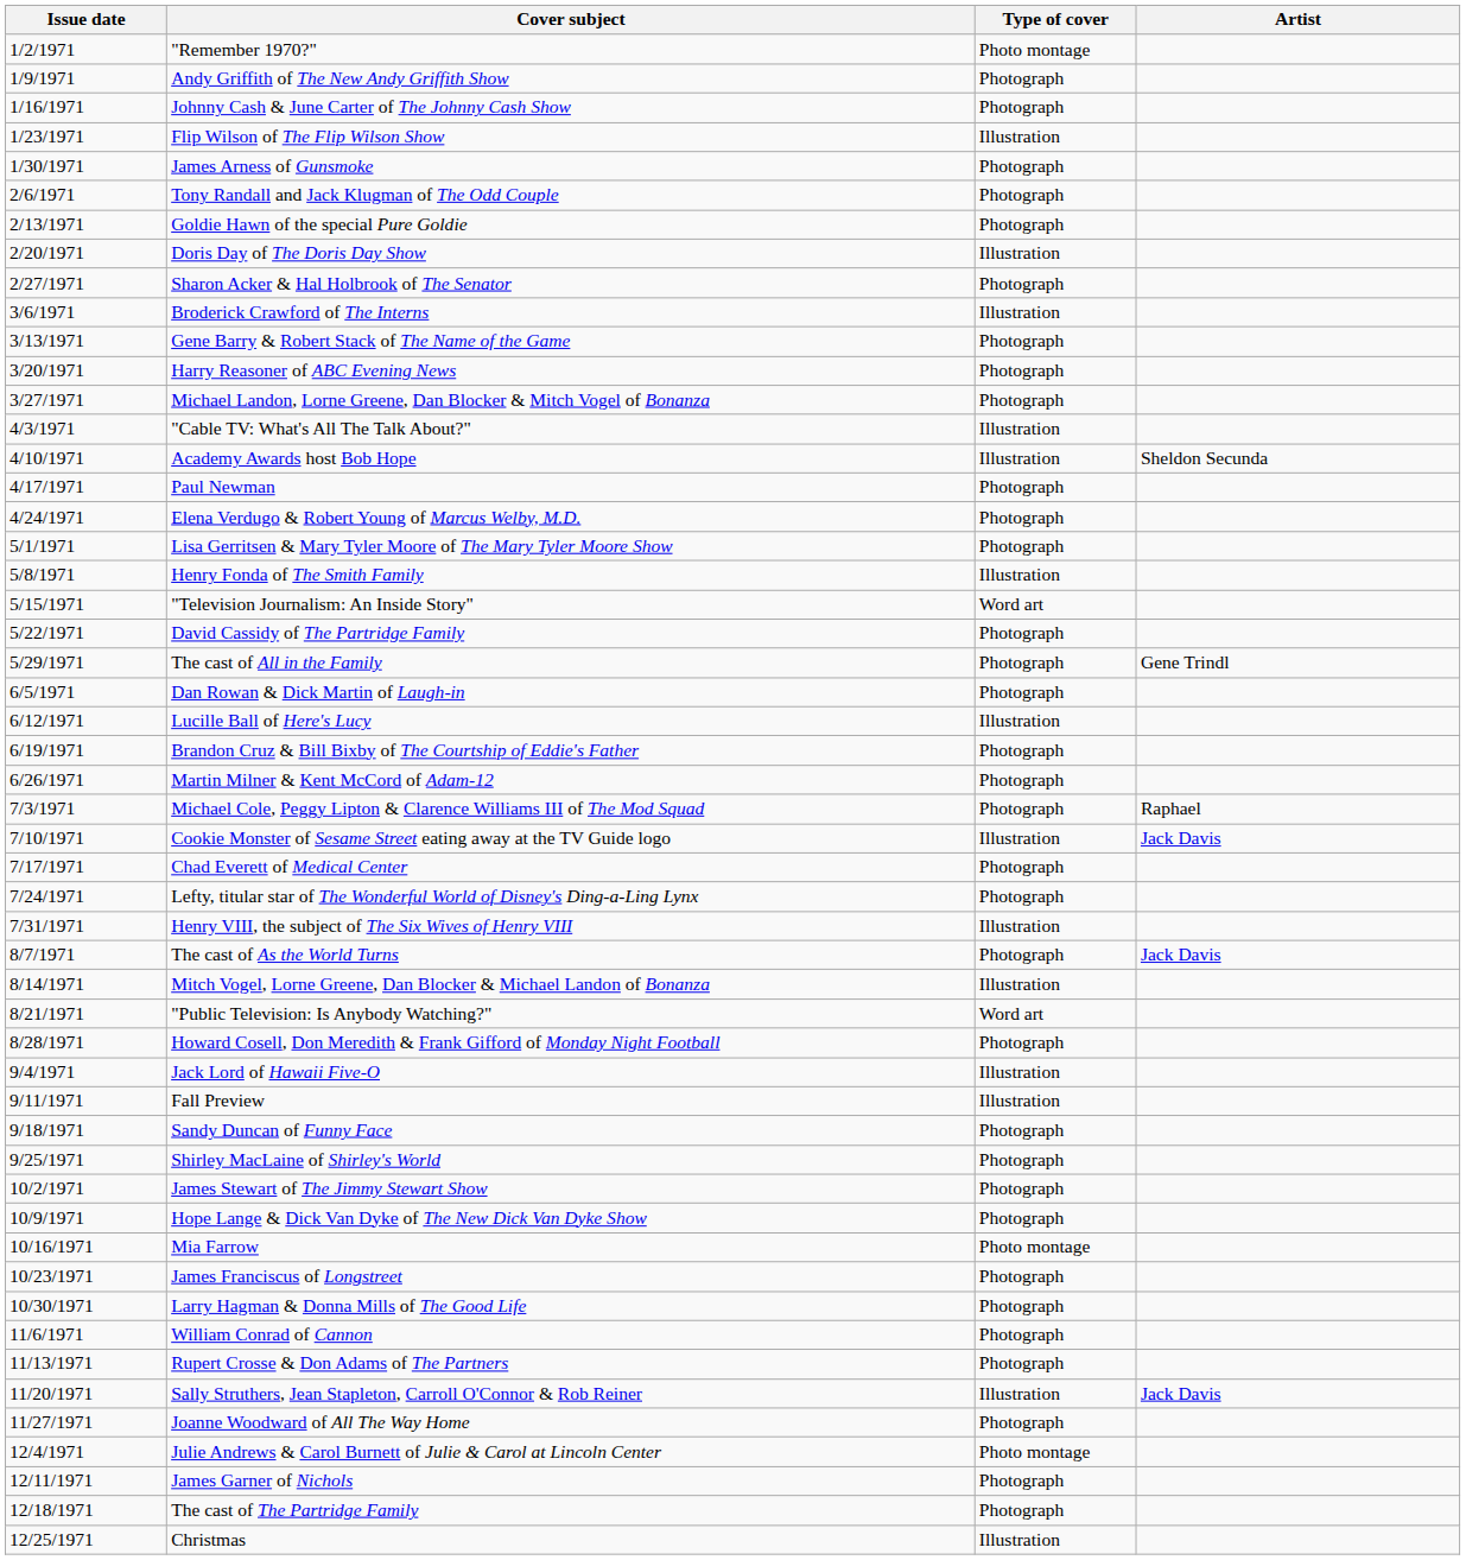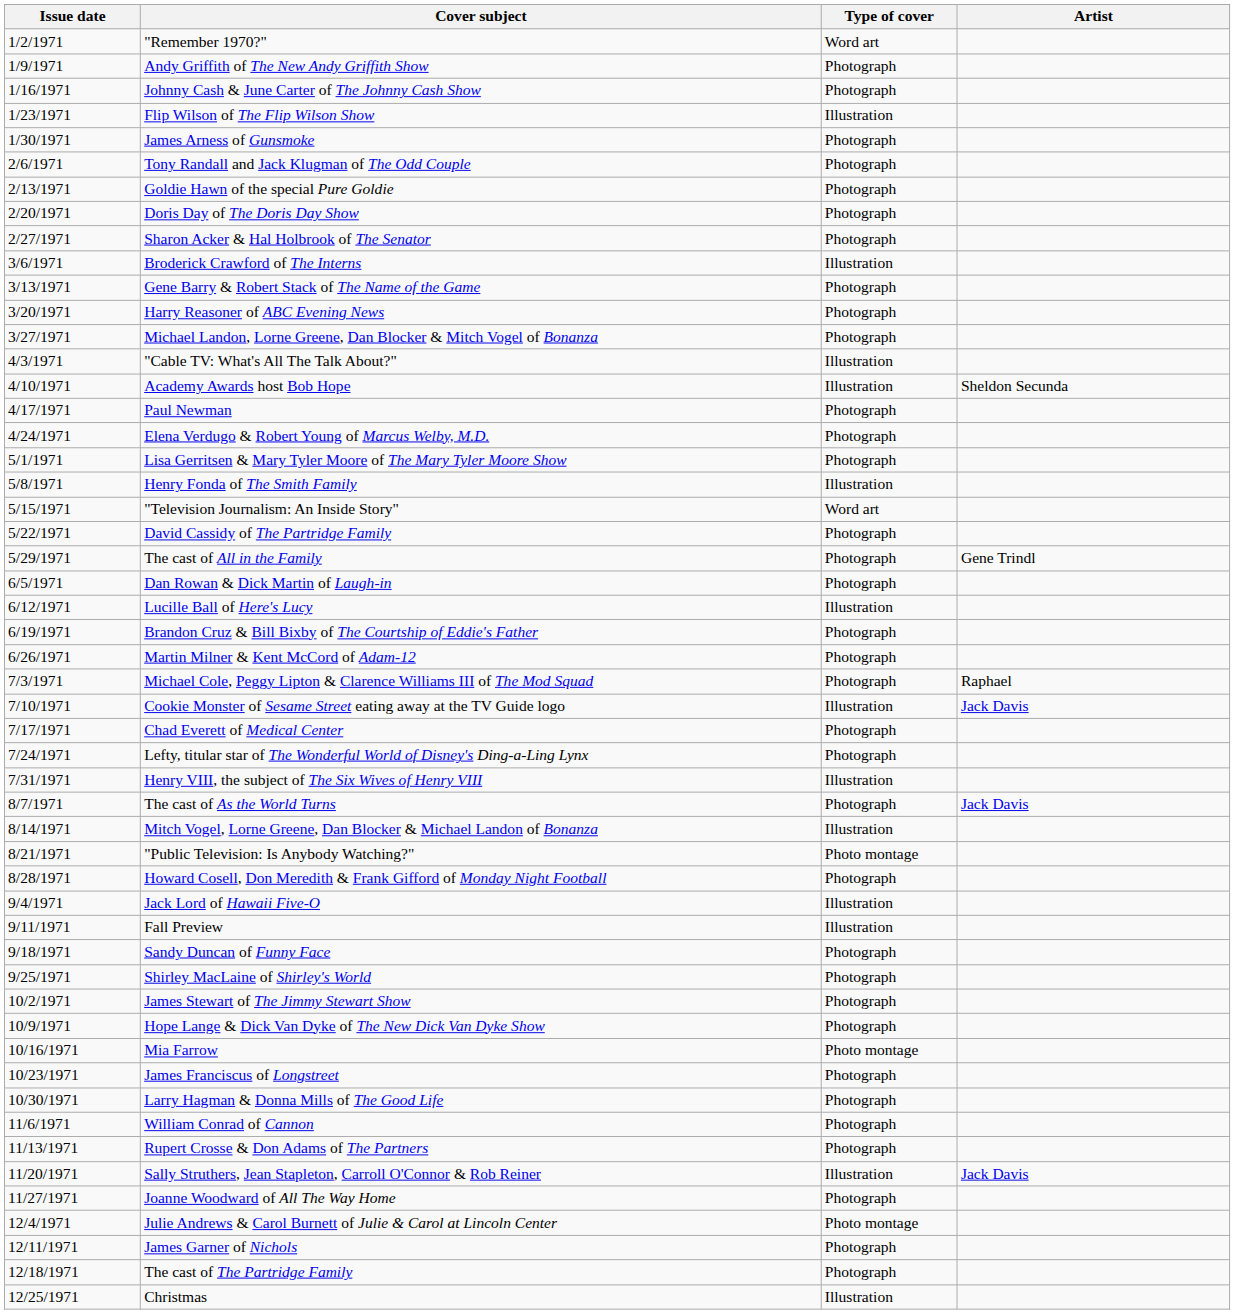 <table class="wikitable sortable" width=100% style="font-size:100%;">
 <tr>
 <th width=10%>Issue date</th>
 <th width=50%>Cover subject</th>
 <th width=10%>Type of cover</th>
 <th width=20%>Artist</th>
 </tr>
 <tr>
 <td>1/2/1971</td>
 <td>"Remember 1970?"</td>
-<td>Photo montage</td>
+<td>Word art</td>
 <td></td>
 </tr>
 <tr>
 <td>1/9/1971</td>
 <td><a href='#'>Andy Griffith</a> of <em><a href='#'>The New Andy Griffith Show</a></em></td>
 <td>Photograph</td>
 <td></td>
 </tr>
 <tr>
 <td>1/16/1971</td>
 <td><a href='#'>Johnny Cash</a> & <a href='#'>June Carter</a> of <em><a href='#'>The Johnny Cash Show</a></em></td>
 <td>Photograph</td>
 <td></td>
 </tr>
 <tr>
 <td>1/23/1971</td>
 <td><a href='#'>Flip Wilson</a> of <em><a href='#'>The Flip Wilson Show</a></em></td>
 <td>Illustration</td>
 <td></td>
 </tr>
 <tr>
 <td>1/30/1971</td>
 <td><a href='#'>James Arness</a> of <em><a href='#'>Gunsmoke</a></em></td>
 <td>Photograph</td>
 <td></td>
 </tr>
 <tr>
 <td>2/6/1971</td>
 <td><a href='#'>Tony Randall</a> and <a href='#'>Jack Klugman</a> of <em><a href='#'>The Odd Couple</a></em></td>
 <td>Photograph</td>
 <td></td>
 </tr>
 <tr>
 <td>2/13/1971</td>
 <td><a href='#'>Goldie Hawn</a> of the special <em>Pure Goldie</em></td>
 <td>Photograph</td>
 <td></td>
 </tr>
 <tr>
 <td>2/20/1971</td>
 <td><a href='#'>Doris Day</a> of <em><a href='#'>The Doris Day Show</a></em></td>
-<td>Illustration</td>
+<td>Photograph</td>
 <td></td>
 </tr>
 <tr>
 <td>2/27/1971</td>
 <td><a href='#'>Sharon Acker</a> & <a href='#'>Hal Holbrook</a> of <em><a href='#'>The Senator</a></em></td>
 <td>Photograph</td>
 <td></td>
 </tr>
 <tr>
 <td>3/6/1971</td>
 <td><a href='#'>Broderick Crawford</a> of <em><a href='#'>The Interns</a></em></td>
 <td>Illustration</td>
 <td></td>
 </tr>
 <tr>
 <td>3/13/1971</td>
 <td><a href='#'>Gene Barry</a> & <a href='#'>Robert Stack</a> of <em><a href='#'>The Name of the Game</a></em></td>
 <td>Photograph</td>
 <td></td>
 </tr>
 <tr>
 <td>3/20/1971</td>
 <td><a href='#'>Harry Reasoner</a> of <em><a href='#'>ABC Evening News</a></em></td>
 <td>Photograph</td>
 <td></td>
 </tr>
 <tr>
 <td>3/27/1971</td>
 <td><a href='#'>Michael Landon</a>, <a href='#'>Lorne Greene</a>, <a href='#'>Dan Blocker</a> & <a href='#'>Mitch Vogel</a> of <em><a href='#'>Bonanza</a></em></td>
 <td>Photograph</td>
 <td></td>
 </tr>
 <tr>
 <td>4/3/1971</td>
 <td>"Cable TV: What's All The Talk About?"</td>
 <td>Illustration</td>
 <td></td>
 </tr>
 <tr>
 <td>4/10/1971</td>
 <td><a href='#'>Academy Awards</a> host <a href='#'>Bob Hope</a></td>
 <td>Illustration</td>
 <td>Sheldon Secunda</td>
 </tr>
 <tr>
 <td>4/17/1971</td>
 <td><a href='#'>Paul Newman</a></td>
 <td>Photograph</td>
 <td></td>
 </tr>
 <tr>
 <td>4/24/1971</td>
 <td><a href='#'>Elena Verdugo</a> & <a href='#'>Robert Young</a> of <em><a href='#'>Marcus Welby, M.D.</a></em></td>
 <td>Photograph</td>
 <td></td>
 </tr>
 <tr>
 <td>5/1/1971</td>
 <td><a href='#'>Lisa Gerritsen</a> & <a href='#'>Mary Tyler Moore</a> of <em><a href='#'>The Mary Tyler Moore Show</a></em></td>
 <td>Photograph</td>
 <td></td>
 </tr>
 <tr>
 <td>5/8/1971</td>
 <td><a href='#'>Henry Fonda</a> of <em><a href='#'>The Smith Family</a></em></td>
 <td>Illustration</td>
 <td></td>
 </tr>
 <tr>
 <td>5/15/1971</td>
 <td>"Television Journalism: An Inside Story"</td>
 <td>Word art</td>
 <td></td>
 </tr>
 <tr>
 <td>5/22/1971</td>
 <td><a href='#'>David Cassidy</a> of <em><a href='#'>The Partridge Family</a></em></td>
 <td>Photograph</td>
 <td></td>
 </tr>
 <tr>
 <td>5/29/1971</td>
 <td>The cast of <em><a href='#'>All in the Family</a></em></td>
 <td>Photograph</td>
 <td>Gene Trindl</td>
 </tr>
 <tr>
 <td>6/5/1971</td>
 <td><a href='#'>Dan Rowan</a> & <a href='#'>Dick Martin</a> of <em><a href='#'>Laugh-in</a></em></td>
 <td>Photograph</td>
 <td></td>
 </tr>
 <tr>
 <td>6/12/1971</td>
 <td><a href='#'>Lucille Ball</a> of <em><a href='#'>Here's Lucy</a></em></td>
 <td>Illustration</td>
 <td></td>
 </tr>
 <tr>
 <td>6/19/1971</td>
 <td><a href='#'>Brandon Cruz</a> & <a href='#'>Bill Bixby</a> of <em><a href='#'>The Courtship of Eddie's Father</a></em></td>
 <td>Photograph</td>
 <td></td>
 </tr>
 <tr>
 <td>6/26/1971</td>
 <td><a href='#'>Martin Milner</a> & <a href='#'>Kent McCord</a> of <em><a href='#'>Adam-12</a></em></td>
 <td>Photograph</td>
 <td></td>
 </tr>
 <tr>
 <td>7/3/1971</td>
 <td><a href='#'>Michael Cole</a>, <a href='#'>Peggy Lipton</a> & <a href='#'>Clarence Williams III</a> of <em><a href='#'>The Mod Squad</a></em></td>
 <td>Photograph</td>
 <td>Raphael</td>
 </tr>
 <tr>
 <td>7/10/1971</td>
 <td><a href='#'>Cookie Monster</a> of <em><a href='#'>Sesame Street</a></em> eating away at the TV Guide logo</td>
 <td>Illustration</td>
 <td><a href='#'>Jack Davis</a></td>
 </tr>
 <tr>
 <td>7/17/1971</td>
 <td><a href='#'>Chad Everett</a> of <em><a href='#'>Medical Center</a></em></td>
 <td>Photograph</td>
 <td></td>
 </tr>
 <tr>
 <td>7/24/1971</td>
 <td>Lefty, titular star of <em><a href='#'>The Wonderful World of Disney's</a></em> <em>Ding-a-Ling Lynx</em></td>
 <td>Photograph</td>
 <td></td>
 </tr>
 <tr>
 <td>7/31/1971</td>
 <td><a href='#'>Henry VIII</a>, the subject of <em><a href='#'>The Six Wives of Henry VIII</a></em></td>
 <td>Illustration</td>
 <td></td>
 </tr>
 <tr>
 <td>8/7/1971</td>
 <td>The cast of <em><a href='#'>As the World Turns</a></em></td>
 <td>Photograph</td>
 <td><a href='#'>Jack Davis</a></td>
 </tr>
 <tr>
 <td>8/14/1971</td>
 <td><a href='#'>Mitch Vogel</a>, <a href='#'>Lorne Greene</a>, <a href='#'>Dan Blocker</a> & <a href='#'>Michael Landon</a> of <em><a href='#'>Bonanza</a></em></td>
 <td>Illustration</td>
 <td></td>
 </tr>
 <tr>
 <td>8/21/1971</td>
 <td>"Public Television: Is Anybody Watching?"</td>
-<td>Word art</td>
+<td>Photo montage</td>
 <td></td>
 </tr>
 <tr>
 <td>8/28/1971</td>
 <td><a href='#'>Howard Cosell</a>, <a href='#'>Don Meredith</a> & <a href='#'>Frank Gifford</a> of <em><a href='#'>Monday Night Football</a></em></td>
 <td>Photograph</td>
 <td></td>
 </tr>
 <tr>
 <td>9/4/1971</td>
 <td><a href='#'>Jack Lord</a> of <em><a href='#'>Hawaii Five-O</a></em></td>
 <td>Illustration</td>
 <td></td>
 </tr>
 <tr>
 <td>9/11/1971</td>
 <td>Fall Preview</td>
 <td>Illustration</td>
 <td></td>
 </tr>
 <tr>
 <td>9/18/1971</td>
 <td><a href='#'>Sandy Duncan</a> of <em><a href='#'>Funny Face</a></em></td>
 <td>Photograph</td>
 <td></td>
 </tr>
 <tr>
 <td>9/25/1971</td>
 <td><a href='#'>Shirley MacLaine</a> of <em><a href='#'>Shirley's World</a></em></td>
 <td>Photograph</td>
 <td></td>
 </tr>
 <tr>
 <td>10/2/1971</td>
 <td><a href='#'>James Stewart</a> of <em><a href='#'>The Jimmy Stewart Show</a></em></td>
 <td>Photograph</td>
 <td></td>
 </tr>
 <tr>
 <td>10/9/1971</td>
 <td><a href='#'>Hope Lange</a> & <a href='#'>Dick Van Dyke</a> of <em><a href='#'>The New Dick Van Dyke Show</a></em></td>
 <td>Photograph</td>
 <td></td>
 </tr>
 <tr>
 <td>10/16/1971</td>
 <td><a href='#'>Mia Farrow</a></td>
 <td>Photo montage</td>
 <td></td>
 </tr>
 <tr>
 <td>10/23/1971</td>
 <td><a href='#'>James Franciscus</a> of <em><a href='#'>Longstreet</a></em></td>
 <td>Photograph</td>
 <td></td>
 </tr>
 <tr>
 <td>10/30/1971</td>
 <td><a href='#'>Larry Hagman</a> & <a href='#'>Donna Mills</a> of <em><a href='#'>The Good Life</a></em></td>
 <td>Photograph</td>
 <td></td>
 </tr>
 <tr>
 <td>11/6/1971</td>
 <td><a href='#'>William Conrad</a> of <em><a href='#'>Cannon</a></em></td>
 <td>Photograph</td>
 <td></td>
 </tr>
 <tr>
 <td>11/13/1971</td>
 <td><a href='#'>Rupert Crosse</a> & <a href='#'>Don Adams</a> of <em><a href='#'>The Partners</a></em></td>
 <td>Photograph</td>
 <td></td>
 </tr>
 <tr>
 <td>11/20/1971</td>
 <td><a href='#'>Sally Struthers</a>, <a href='#'>Jean Stapleton</a>, <a href='#'>Carroll O'Connor</a> & <a href='#'>Rob Reiner</a></td>
 <td>Illustration</td>
 <td><a href='#'>Jack Davis</a></td>
 </tr>
 <tr>
 <td>11/27/1971</td>
 <td><a href='#'>Joanne Woodward</a> of <em>All The Way Home</em></td>
 <td>Photograph</td>
 <td></td>
 </tr>
 <tr>
 <td>12/4/1971</td>
 <td><a href='#'>Julie Andrews</a> & <a href='#'>Carol Burnett</a> of <em>Julie & Carol at Lincoln Center</em></td>
 <td>Photo montage</td>
 <td></td>
 </tr>
 <tr>
 <td>12/11/1971</td>
 <td><a href='#'>James Garner</a> of <em><a href='#'>Nichols</a></em></td>
 <td>Photograph</td>
 <td></td>
 </tr>
 <tr>
 <td>12/18/1971</td>
 <td>The cast of <em><a href='#'>The Partridge Family</a></em></td>
 <td>Photograph</td>
 <td></td>
 </tr>
 <tr>
 <td>12/25/1971</td>
 <td>Christmas</td>
 <td>Illustration</td>
 <td></td>
 </tr>
 </table>
